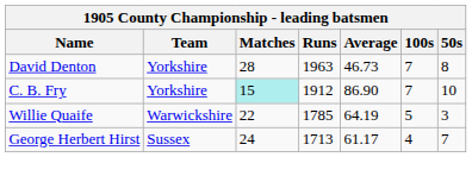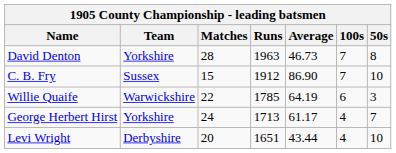 <table class="wikitable">
 <tr>
 <th bgcolor="#efefef" colspan="7">1905 County Championship - leading batsmen</th>
 </tr>
 <tr bgcolor="#efefef">
 <th>Name</th>
 <th>Team</th>
 <th>Matches</th>
 <th>Runs</th>
 <th>Average</th>
 <th>100s</th>
 <th>50s</th>
 </tr>
 <tr>
 <td><a href='#'>David Denton</a></td>
 <td><a href='#'>Yorkshire</a></td>
 <td>28</td>
 <td>1963</td>
 <td>46.73</td>
 <td>7</td>
 <td>8</td>
 </tr>
 <tr>
 <td><a href='#'>C. B. Fry</a></td>
-<td><a href='#'>Yorkshire</a></td>
-<td style="background: paleturquoise;">15</td>
+<td><a href='#'>Sussex</a></td>
+<td>15</td>
 <td>1912</td>
 <td>86.90</td>
 <td>7</td>
 <td>10</td>
 </tr>
 <tr>
 <td><a href='#'>Willie Quaife</a></td>
 <td><a href='#'>Warwickshire</a></td>
 <td>22</td>
 <td>1785</td>
 <td>64.19</td>
-<td>5</td>
+<td>6</td>
 <td>3</td>
 </tr>
 <tr>
 <td><a href='#'>George Herbert Hirst</a></td>
-<td><a href='#'>Sussex</a></td>
+<td><a href='#'>Yorkshire</a></td>
 <td>24</td>
 <td>1713</td>
 <td>61.17</td>
 <td>4</td>
 <td>7</td>
 </tr>
+<tr>
+<td><a href='#'>Levi Wright</a></td>
+<td><a href='#'>Derbyshire</a></td>
+<td>20</td>
+<td>1651</td>
+<td>43.44</td>
+<td>4</td>
+<td>10</td>
+</tr>
 </table>
